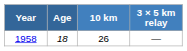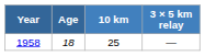 <table class="wikitable" style="font-size:95%; text-align:center; border:grey solid 1px; border-collapse:collapse; background:#ffffff;">
 <tr>
 <th style="background-color:#369; color:white; width:60px;"> Year </th>
 <th style="background-color:#369; color:white; width:40px;"> Age </th>
 <th style="background-color:#4180be; color:white; width:75px;"> 10 km </th>
 <th style="background-color:#4180be; color:white; width:75px;"> 3 × 5 km <br> relay </th>
 </tr>
 <tr>
 <td><a href='#'>1958</a></td>
 <td><em>18</em></td>
-<td>26</td>
+<td>25</td>
 <td>—</td>
 </tr>
 </table>
